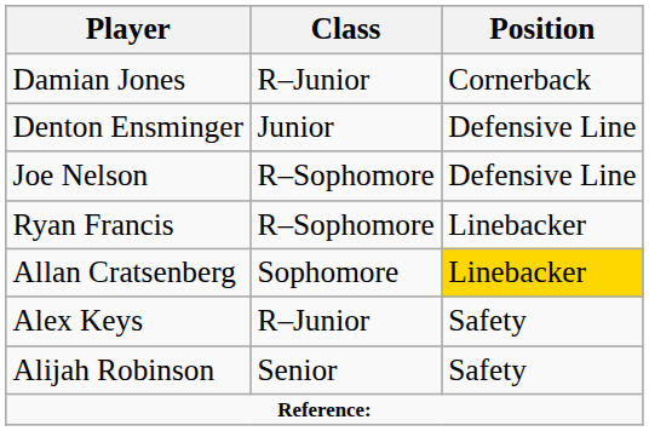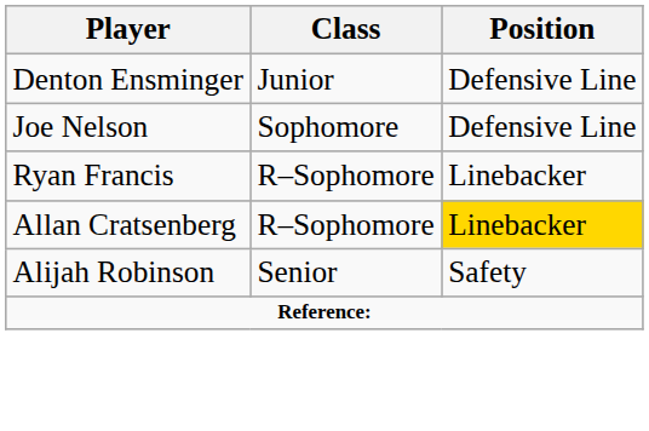 <table class="wikitable" border="1">
 <tr ;>
 <th>Player</th>
 <th>Class</th>
 <th>Position</th>
-</tr>
-<tr>
-<td>Damian Jones</td>
-<td>R–Junior</td>
-<td>Cornerback</td>
 </tr>
 <tr>
 <td>Denton Ensminger</td>
 <td>Junior</td>
 <td>Defensive Line</td>
 </tr>
 <tr>
 <td>Joe Nelson</td>
-<td>R–Sophomore</td>
+<td>Sophomore</td>
 <td>Defensive Line</td>
 </tr>
 <tr>
 <td>Ryan Francis</td>
 <td>R–Sophomore</td>
 <td>Linebacker</td>
 </tr>
 <tr>
 <td>Allan Cratsenberg</td>
-<td>Sophomore</td>
+<td>R–Sophomore</td>
 <td style="background: gold;">Linebacker</td>
-</tr>
-<tr>
-<td>Alex Keys</td>
-<td>R–Junior</td>
-<td>Safety</td>
 </tr>
 <tr>
 <td>Alijah Robinson</td>
 <td>Senior</td>
 <td>Safety</td>
 </tr>
 <tr>
 <td colspan="3" style="font-size: 8pt" align="center"><strong>Reference:</strong></td>
 </tr>
 </table>
